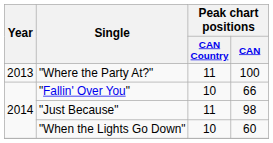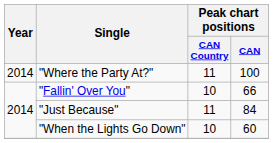 <table class="wikitable" style="text-align:center;">
 <tr>
 <th rowspan="2">Year</th>
 <th rowspan="2">Single</th>
 <th colspan="2">Peak chart<br>positions</th>
 </tr>
 <tr style="font-size:smaller;">
 <th width="45"><a href='#'>CAN Country</a><br></th>
 <th width="45"><a href='#'>CAN</a><br></th>
 </tr>
 <tr>
-<td>2013</td>
+<td>2014</td>
 <td align="left">"Where the Party At?"</td>
 <td>11</td>
 <td>100</td>
 </tr>
 <tr>
 <td rowspan="3">2014</td>
 <td align="left">"<a href='#'>Fallin' Over You</a>"</td>
 <td>10</td>
 <td>66</td>
 </tr>
 <tr>
 <td align="left">"Just Because"</td>
 <td>11</td>
-<td>98</td>
+<td>84</td>
 </tr>
 <tr>
 <td align="left">"When the Lights Go Down"</td>
 <td>10</td>
 <td>60</td>
 </tr>
 <tr>
 </tr>
 </table>
